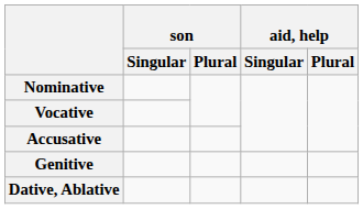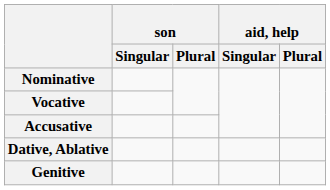 <table class="wikitable">
 <tr>
 <th rowspan="2"></th>
 <th colspan="2"><br>son </th>
 <th colspan="2"><br>aid, help </th>
 </tr>
 <tr>
 <th>Singular</th>
 <th>Plural</th>
 <th>Singular</th>
 <th>Plural</th>
 </tr>
 <tr>
 <th>Nominative</th>
 <td></td>
 <td rowspan="2"></td>
 <td rowspan="3"></td>
 <td rowspan="3"></td>
 </tr>
 <tr>
 <th>Vocative</th>
 <td></td>
 </tr>
 <tr>
 <th>Accusative</th>
 <td></td>
 <td></td>
 </tr>
 <tr>
+<th>Dative, Ablative</th>
+<td></td>
+<td></td>
+<td></td>
+<td></td>
+</tr>
+<tr>
 <th>Genitive</th>
 <td></td>
 <td></td>
 <td></td>
 <td></td>
 </tr>
-<tr>
-<th>Dative, Ablative</th>
-<td></td>
-<td></td>
-<td></td>
-<td></td>
-</tr>
 </table>
